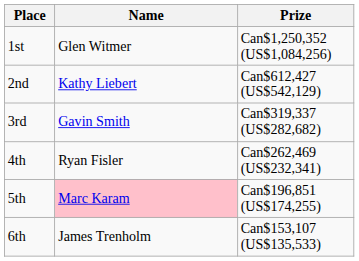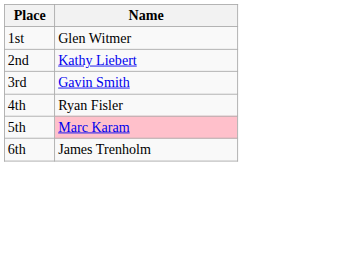 <table class="wikitable">
 <tr>
 <th width="50">Place</th>
 <th width="200">Name</th>
-<th width="125">Prize</th>
 </tr>
 <tr>
 <td>1st</td>
 <td>Glen Witmer</td>
-<td>Can$1,250,352 (US$1,084,256)</td>
 </tr>
 <tr>
 <td>2nd</td>
 <td><a href='#'>Kathy Liebert</a></td>
-<td>Can$612,427 (US$542,129)</td>
 </tr>
 <tr>
 <td>3rd</td>
 <td><a href='#'>Gavin Smith</a></td>
-<td>Can$319,337 (US$282,682)</td>
 </tr>
 <tr>
 <td>4th</td>
 <td>Ryan Fisler</td>
-<td>Can$262,469 (US$232,341)</td>
 </tr>
 <tr>
 <td>5th</td>
 <td style="background: pink;"><a href='#'>Marc Karam</a></td>
-<td>Can$196,851 (US$174,255)</td>
 </tr>
 <tr>
 <td>6th</td>
 <td>James Trenholm</td>
-<td>Can$153,107 (US$135,533)</td>
 </tr>
 </table>
